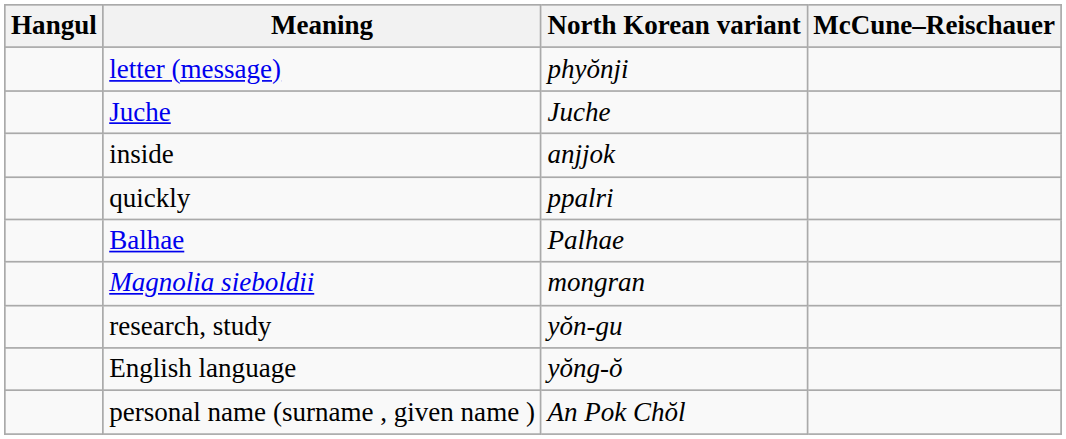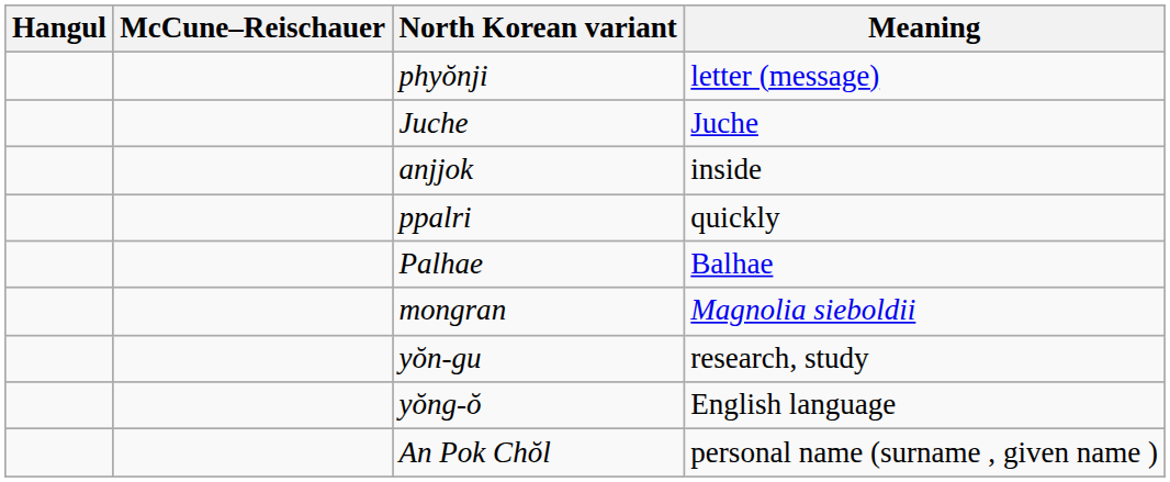 <table class="wikitable">
 <tr>
 <th>Hangul</th>
+<th>McCune–Reischauer</th>
+<th>North Korean variant</th>
 <th>Meaning</th>
-<th>North Korean variant</th>
-<th>McCune–Reischauer</th>
 </tr>
 <tr>
 <td></td>
+<td></td>
+<td><em>phyŏnji</em></td>
 <td><a href='#'>letter (message)</a></td>
-<td><em>phyŏnji</em></td>
-<td></td>
 </tr>
 <tr>
 <td></td>
+<td></td>
+<td><em>Juche</em></td>
 <td><a href='#'>Juche</a></td>
-<td><em>Juche</em></td>
-<td></td>
 </tr>
 <tr>
 <td></td>
+<td></td>
+<td><em>anjjok</em></td>
 <td>inside</td>
-<td><em>anjjok</em></td>
-<td></td>
 </tr>
 <tr>
 <td></td>
+<td></td>
+<td><em>ppalri</em></td>
 <td>quickly</td>
-<td><em>ppalri</em></td>
-<td></td>
 </tr>
 <tr>
 <td></td>
+<td></td>
+<td><em>Palhae</em></td>
 <td><a href='#'>Balhae</a></td>
-<td><em>Palhae</em></td>
-<td></td>
 </tr>
 <tr>
 <td></td>
+<td></td>
+<td><em>mongran</em></td>
 <td><em><a href='#'>Magnolia sieboldii</a></em></td>
-<td><em>mongran</em></td>
-<td></td>
 </tr>
 <tr>
 <td></td>
+<td></td>
+<td><em>yŏn-gu</em></td>
 <td>research, study</td>
-<td><em>yŏn-gu</em></td>
-<td></td>
 </tr>
 <tr>
 <td></td>
+<td></td>
+<td><em>yŏng-ŏ</em></td>
 <td>English language</td>
-<td><em>yŏng-ŏ</em></td>
-<td></td>
 </tr>
 <tr>
 <td></td>
+<td></td>
+<td><em>An Pok Chŏl</em></td>
 <td>personal name (surname , given name )</td>
-<td><em>An Pok Chŏl</em></td>
-<td></td>
 </tr>
 </table>
